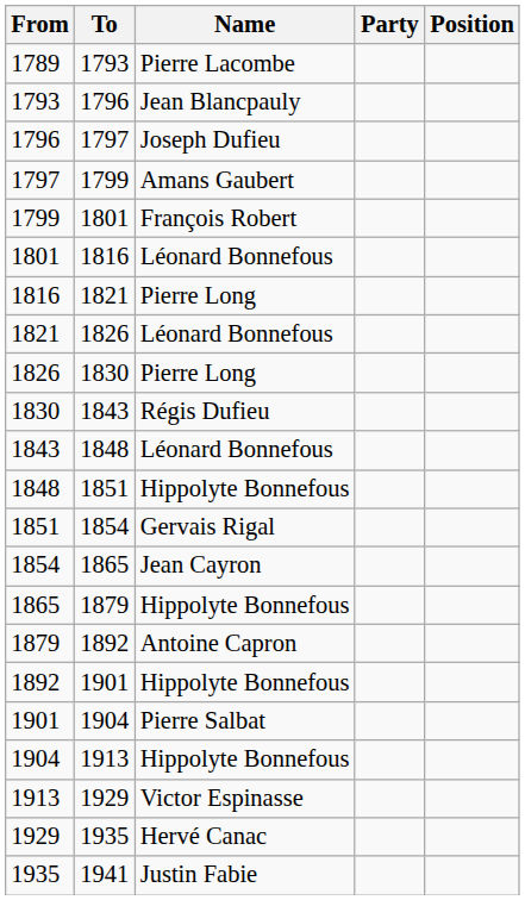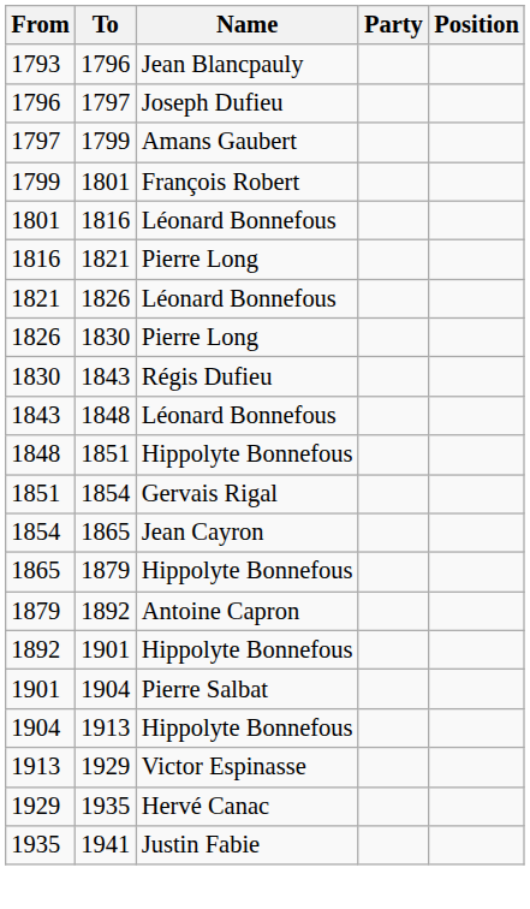 <table class="wikitable">
 <tr>
 <th>From</th>
 <th>To</th>
 <th>Name</th>
 <th>Party</th>
 <th>Position</th>
-</tr>
-<tr>
-<td>1789</td>
-<td>1793</td>
-<td>Pierre Lacombe</td>
-<td></td>
-<td></td>
 </tr>
 <tr>
 <td>1793</td>
 <td>1796</td>
 <td>Jean Blancpauly</td>
 <td></td>
 <td></td>
 </tr>
 <tr>
 <td>1796</td>
 <td>1797</td>
 <td>Joseph Dufieu</td>
 <td></td>
 <td></td>
 </tr>
 <tr>
 <td>1797</td>
 <td>1799</td>
 <td>Amans Gaubert</td>
 <td></td>
 <td></td>
 </tr>
 <tr>
 <td>1799</td>
 <td>1801</td>
 <td>François Robert</td>
 <td></td>
 <td></td>
 </tr>
 <tr>
 <td>1801</td>
 <td>1816</td>
 <td>Léonard Bonnefous</td>
 <td></td>
 <td></td>
 </tr>
 <tr>
 <td>1816</td>
 <td>1821</td>
 <td>Pierre Long</td>
 <td></td>
 <td></td>
 </tr>
 <tr>
 <td>1821</td>
 <td>1826</td>
 <td>Léonard Bonnefous</td>
 <td></td>
 <td></td>
 </tr>
 <tr>
 <td>1826</td>
 <td>1830</td>
 <td>Pierre Long</td>
 <td></td>
 <td></td>
 </tr>
 <tr>
 <td>1830</td>
 <td>1843</td>
 <td>Régis Dufieu</td>
 <td></td>
 <td></td>
 </tr>
 <tr>
 <td>1843</td>
 <td>1848</td>
 <td>Léonard Bonnefous</td>
 <td></td>
 <td></td>
 </tr>
 <tr>
 <td>1848</td>
 <td>1851</td>
 <td>Hippolyte Bonnefous</td>
 <td></td>
 <td></td>
 </tr>
 <tr>
 <td>1851</td>
 <td>1854</td>
 <td>Gervais Rigal</td>
 <td></td>
 <td></td>
 </tr>
 <tr>
 <td>1854</td>
 <td>1865</td>
 <td>Jean Cayron</td>
 <td></td>
 <td></td>
 </tr>
 <tr>
 <td>1865</td>
 <td>1879</td>
 <td>Hippolyte Bonnefous</td>
 <td></td>
 <td></td>
 </tr>
 <tr>
 <td>1879</td>
 <td>1892</td>
 <td>Antoine Capron</td>
 <td></td>
 <td></td>
 </tr>
 <tr>
 <td>1892</td>
 <td>1901</td>
 <td>Hippolyte Bonnefous</td>
 <td></td>
 <td></td>
 </tr>
 <tr>
 <td>1901</td>
 <td>1904</td>
 <td>Pierre Salbat</td>
 <td></td>
 <td></td>
 </tr>
 <tr>
 <td>1904</td>
 <td>1913</td>
 <td>Hippolyte Bonnefous</td>
 <td></td>
 <td></td>
 </tr>
 <tr>
 <td>1913</td>
 <td>1929</td>
 <td>Victor Espinasse</td>
 <td></td>
 <td></td>
 </tr>
 <tr>
 <td>1929</td>
 <td>1935</td>
 <td>Hervé Canac</td>
 <td></td>
 <td></td>
 </tr>
 <tr>
 <td>1935</td>
 <td>1941</td>
 <td>Justin Fabie</td>
 <td></td>
 <td></td>
 </tr>
 </table>
